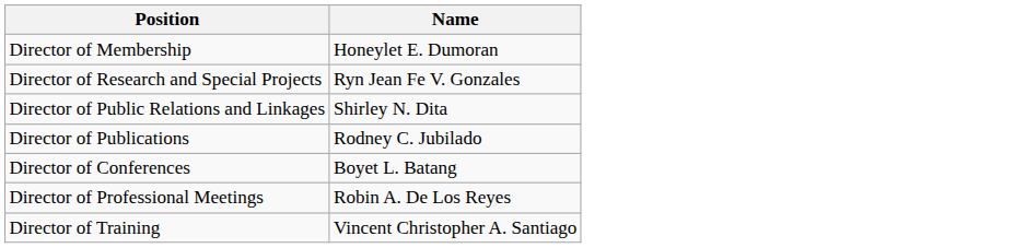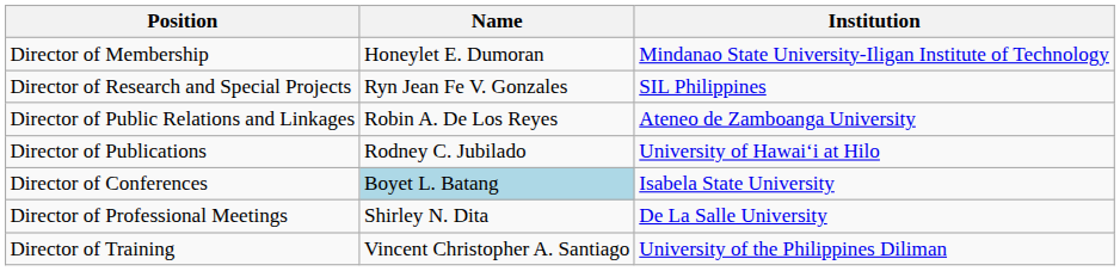 <table class=wikitable>
 <tr>
 <th>Position</th>
 <th>Name</th>
+<th>Institution</th>
 </tr>
 <tr>
 <td>Director of Membership</td>
 <td>Honeylet E. Dumoran</td>
+<td><a href='#'>Mindanao State University-Iligan Institute of Technology</a></td>
 </tr>
 <tr>
 <td>Director of Research and Special Projects</td>
 <td>Ryn Jean Fe V. Gonzales</td>
+<td><a href='#'>SIL Philippines</a></td>
 </tr>
 <tr>
 <td>Director of Public Relations and Linkages</td>
-<td>Shirley N. Dita</td>
+<td>Robin A. De Los Reyes</td>
+<td><a href='#'>Ateneo de Zamboanga University</a></td>
 </tr>
 <tr>
 <td>Director of Publications</td>
 <td>Rodney C. Jubilado</td>
+<td><a href='#'>University of Hawaiʻi at Hilo</a></td>
 </tr>
 <tr>
 <td>Director of Conferences</td>
-<td>Boyet L. Batang</td>
+<td style="background: lightblue;">Boyet L. Batang</td>
+<td><a href='#'>Isabela State University</a></td>
 </tr>
 <tr>
 <td>Director of Professional Meetings</td>
-<td>Robin A. De Los Reyes</td>
+<td>Shirley N. Dita</td>
+<td><a href='#'>De La Salle University</a></td>
 </tr>
 <tr>
 <td>Director of Training</td>
 <td>Vincent Christopher A. Santiago</td>
+<td><a href='#'>University of the Philippines Diliman</a></td>
 </tr>
 </table>
